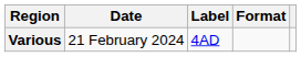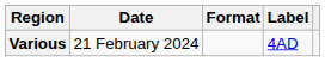 <table class="wikitable plainrowheaders">
 <tr>
 <th scope="col">Region</th>
 <th scope="col">Date</th>
+<th scope="col">Format</th>
 <th scope="col">Label</th>
-<th scope="col">Format</th>
 <th scope="col"></th>
 </tr>
 <tr>
 <th scope="row">Various</th>
 <td>21 February 2024</td>
+<td></td>
 <td><a href='#'>4AD</a></td>
-<td></td>
 <td align="center"></td>
 </tr>
 </table>
